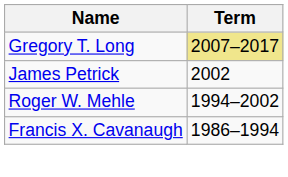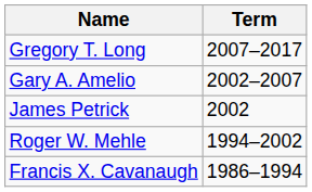 <table class="wikitable">
 <tr>
 <th>Name</th>
 <th>Term</th>
 </tr>
 <tr>
 <td><a href='#'>Gregory T. Long</a></td>
-<td style="background: khaki;">2007–2017</td>
+<td>2007–2017</td>
+</tr>
+<tr>
+<td><a href='#'>Gary A. Amelio</a></td>
+<td>2002–2007</td>
 </tr>
 <tr>
 <td><a href='#'>James Petrick</a></td>
 <td>2002</td>
 </tr>
 <tr>
 <td><a href='#'>Roger W. Mehle</a></td>
 <td>1994–2002</td>
 </tr>
 <tr>
 <td><a href='#'>Francis X. Cavanaugh</a></td>
 <td>1986–1994</td>
 </tr>
 </table>
